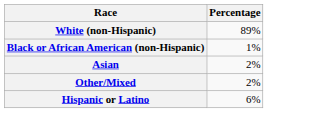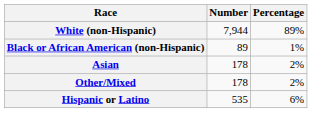 <table class="wikitable" style="text-align:right">
 <tr>
 <th scope="col">Race</th>
+<th scope="col">Number</th>
 <th scope="col">Percentage</th>
 </tr>
 <tr>
 <th scope="row"><a href='#'>White</a> (non-Hispanic)</th>
+<td>7,944</td>
 <td>89%</td>
 </tr>
 <tr>
 <th scope="row"><a href='#'>Black or African American</a> (non-Hispanic)</th>
+<td>89</td>
 <td>1%</td>
 </tr>
 <tr>
 <th scope="row"><a href='#'>Asian</a></th>
+<td>178</td>
 <td>2%</td>
 </tr>
 <tr>
 <th scope="row"><a href='#'>Other/Mixed</a></th>
+<td>178</td>
 <td>2%</td>
 </tr>
 <tr>
 <th scope="row"><a href='#'>Hispanic</a> or <a href='#'>Latino</a></th>
+<td>535</td>
 <td>6%</td>
 </tr>
 </table>
